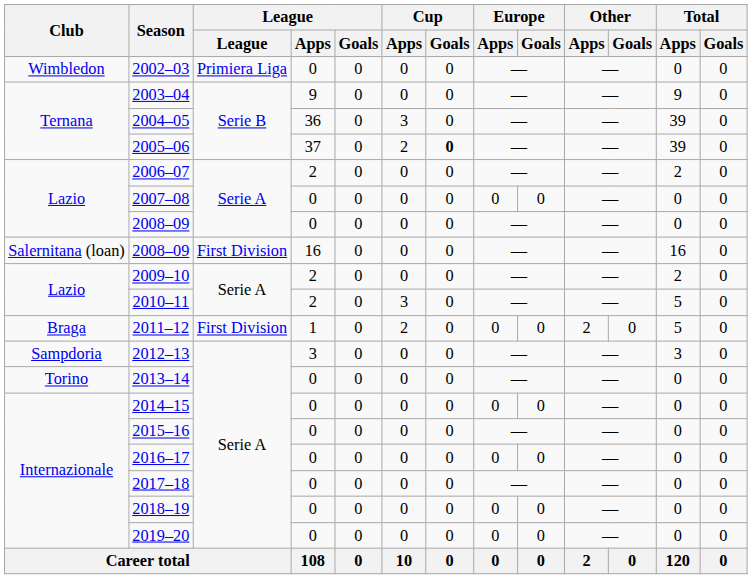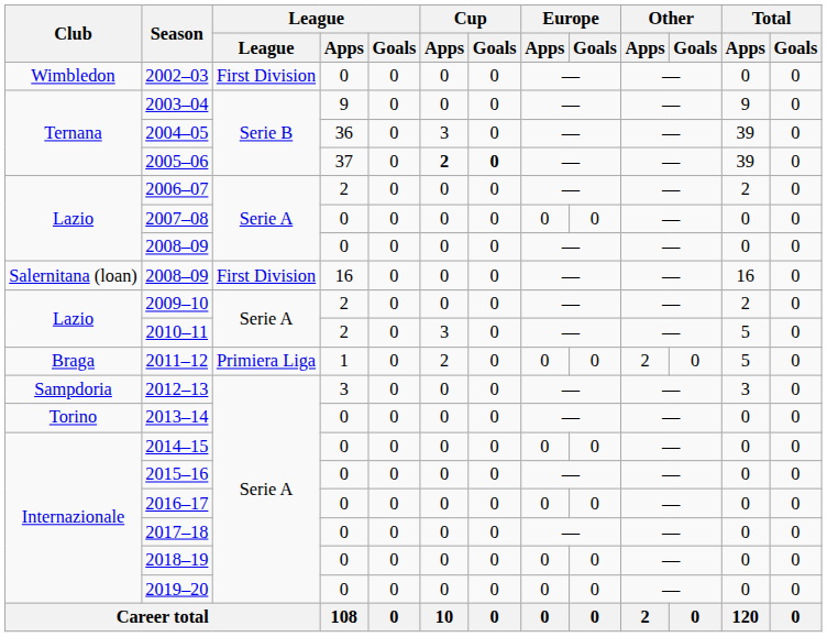 <table class="wikitable" style="text-align: center;">
 <tr>
 <th rowspan="2">Club</th>
 <th rowspan="2">Season</th>
 <th colspan="3">League</th>
 <th colspan="2">Cup</th>
 <th colspan="2">Europe</th>
 <th colspan="2">Other</th>
 <th colspan="2">Total</th>
 </tr>
 <tr>
 <th>League</th>
 <th>Apps</th>
 <th>Goals</th>
 <th>Apps</th>
 <th>Goals</th>
 <th>Apps</th>
 <th>Goals</th>
 <th>Apps</th>
 <th>Goals</th>
 <th>Apps</th>
 <th>Goals</th>
 </tr>
 <tr>
 <td><a href='#'>Wimbledon</a></td>
 <td><a href='#'>2002–03</a></td>
-<td><a href='#'>Primiera Liga</a></td>
+<td><a href='#'>First Division</a></td>
 <td>0</td>
 <td>0</td>
 <td>0</td>
 <td>0</td>
 <td colspan="2">—</td>
 <td colspan="2">—</td>
 <td>0</td>
 <td>0</td>
 </tr>
 <tr>
 <td rowspan="3"><a href='#'>Ternana</a></td>
 <td><a href='#'>2003–04</a></td>
 <td rowspan="3"><a href='#'>Serie B</a></td>
 <td>9</td>
 <td>0</td>
 <td>0</td>
 <td>0</td>
 <td colspan="2">—</td>
 <td colspan="2">—</td>
 <td>9</td>
 <td>0</td>
 </tr>
 <tr>
 <td><a href='#'>2004–05</a></td>
 <td>36</td>
 <td>0</td>
 <td>3</td>
 <td>0</td>
 <td colspan="2">—</td>
 <td colspan="2">—</td>
 <td>39</td>
 <td>0</td>
 </tr>
 <tr>
 <td><a href='#'>2005–06</a></td>
 <td>37</td>
 <td>0</td>
-<td>2</td>
+<td><strong>2</strong></td>
 <td><strong>0</strong></td>
 <td colspan="2">—</td>
 <td colspan="2">—</td>
 <td>39</td>
 <td>0</td>
 </tr>
 <tr>
 <td rowspan="3"><a href='#'>Lazio</a></td>
 <td><a href='#'>2006–07</a></td>
 <td rowspan="3"><a href='#'>Serie A</a></td>
 <td>2</td>
 <td>0</td>
 <td>0</td>
 <td>0</td>
 <td colspan="2">—</td>
 <td colspan="2">—</td>
 <td>2</td>
 <td>0</td>
 </tr>
 <tr>
 <td><a href='#'>2007–08</a></td>
 <td>0</td>
 <td>0</td>
 <td>0</td>
 <td>0</td>
 <td>0</td>
 <td>0</td>
 <td colspan="2">—</td>
 <td>0</td>
 <td>0</td>
 </tr>
 <tr>
 <td><a href='#'>2008–09</a></td>
 <td>0</td>
 <td>0</td>
 <td>0</td>
 <td>0</td>
 <td colspan="2">—</td>
 <td colspan="2">—</td>
 <td>0</td>
 <td>0</td>
 </tr>
 <tr>
 <td><a href='#'>Salernitana</a> (loan)</td>
 <td><a href='#'>2008–09</a></td>
 <td><a href='#'>First Division</a></td>
 <td>16</td>
 <td>0</td>
 <td>0</td>
 <td>0</td>
 <td colspan="2">—</td>
 <td colspan="2">—</td>
 <td>16</td>
 <td>0</td>
 </tr>
 <tr>
 <td rowspan="2"><a href='#'>Lazio</a></td>
 <td><a href='#'>2009–10</a></td>
 <td rowspan="2">Serie A</td>
 <td>2</td>
 <td>0</td>
 <td>0</td>
 <td>0</td>
 <td colspan="2">—</td>
 <td colspan="2">—</td>
 <td>2</td>
 <td>0</td>
 </tr>
 <tr>
 <td><a href='#'>2010–11</a></td>
 <td>2</td>
 <td>0</td>
 <td>3</td>
 <td>0</td>
 <td colspan="2">—</td>
 <td colspan="2">—</td>
 <td>5</td>
 <td>0</td>
 </tr>
 <tr>
 <td><a href='#'>Braga</a></td>
 <td><a href='#'>2011–12</a></td>
-<td><a href='#'>First Division</a></td>
+<td><a href='#'>Primiera Liga</a></td>
 <td>1</td>
 <td>0</td>
 <td>2</td>
 <td>0</td>
 <td>0</td>
 <td>0</td>
 <td>2</td>
 <td>0</td>
 <td>5</td>
 <td>0</td>
 </tr>
 <tr>
 <td><a href='#'>Sampdoria</a></td>
 <td><a href='#'>2012–13</a></td>
 <td rowspan="8">Serie A</td>
 <td>3</td>
 <td>0</td>
 <td>0</td>
 <td>0</td>
 <td colspan="2">—</td>
 <td colspan="2">—</td>
 <td>3</td>
 <td>0</td>
 </tr>
 <tr>
 <td><a href='#'>Torino</a></td>
 <td><a href='#'>2013–14</a></td>
 <td>0</td>
 <td>0</td>
 <td>0</td>
 <td>0</td>
 <td colspan="2">—</td>
 <td colspan="2">—</td>
 <td>0</td>
 <td>0</td>
 </tr>
 <tr>
 <td rowspan="6"><a href='#'>Internazionale</a></td>
 <td><a href='#'>2014–15</a></td>
 <td>0</td>
 <td>0</td>
 <td>0</td>
 <td>0</td>
 <td>0</td>
 <td>0</td>
 <td colspan="2">—</td>
 <td>0</td>
 <td>0</td>
 </tr>
 <tr>
 <td><a href='#'>2015–16</a></td>
 <td>0</td>
 <td>0</td>
 <td>0</td>
 <td>0</td>
 <td colspan="2">—</td>
 <td colspan="2">—</td>
 <td>0</td>
 <td>0</td>
 </tr>
 <tr>
 <td><a href='#'>2016–17</a></td>
 <td>0</td>
 <td>0</td>
 <td>0</td>
 <td>0</td>
 <td>0</td>
 <td>0</td>
 <td colspan="2">—</td>
 <td>0</td>
 <td>0</td>
 </tr>
 <tr>
 <td><a href='#'>2017–18</a></td>
 <td>0</td>
 <td>0</td>
 <td>0</td>
 <td>0</td>
 <td colspan="2">—</td>
 <td colspan="2">—</td>
 <td>0</td>
 <td>0</td>
 </tr>
 <tr>
 <td><a href='#'>2018–19</a></td>
 <td>0</td>
 <td>0</td>
 <td>0</td>
 <td>0</td>
 <td>0</td>
 <td>0</td>
 <td colspan="2">—</td>
 <td>0</td>
 <td>0</td>
 </tr>
 <tr>
 <td><a href='#'>2019–20</a></td>
 <td>0</td>
 <td>0</td>
 <td>0</td>
 <td>0</td>
 <td>0</td>
 <td>0</td>
 <td colspan="2">—</td>
 <td>0</td>
 <td>0</td>
 </tr>
 <tr>
 <th colspan="3">Career total</th>
 <th>108</th>
 <th>0</th>
 <th>10</th>
 <th>0</th>
 <th>0</th>
 <th>0</th>
 <th>2</th>
 <th>0</th>
 <th>120</th>
 <th>0</th>
 </tr>
 </table>
